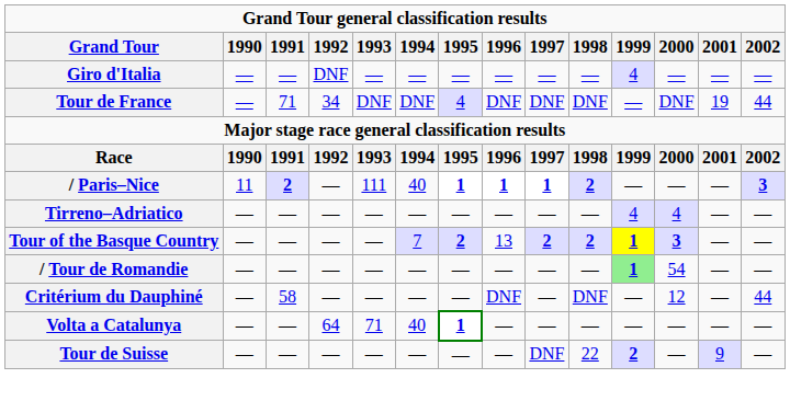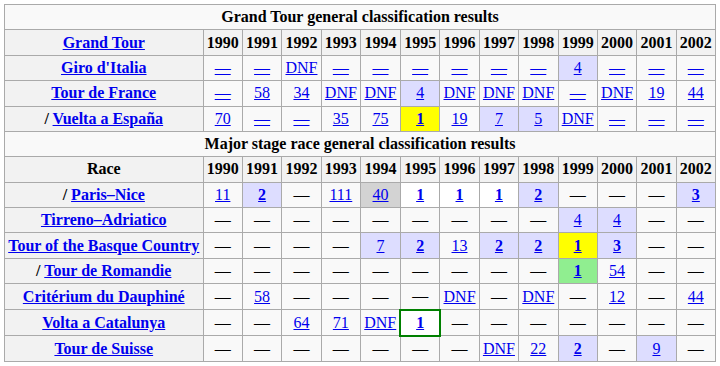 <table class="wikitable plainrowheaders">
 <tr>
 <td colspan=14 align="center"><strong>Grand Tour general classification results</strong></td>
 </tr>
 <tr>
 <th scope="col"><a href='#'>Grand Tour</a></th>
 <th scope="col">1990</th>
 <th scope="col">1991</th>
 <th scope="col">1992</th>
 <th scope="col">1993</th>
 <th scope="col">1994</th>
 <th scope="col">1995</th>
 <th scope="col">1996</th>
 <th scope="col">1997</th>
 <th scope="col">1998</th>
 <th scope="col">1999</th>
 <th scope="col">2000</th>
 <th scope="col">2001</th>
 <th scope="col">2002</th>
 </tr>
 <tr style="text-align:center;">
 <th scope="row"> <a href='#'>Giro d'Italia</a></th>
 <td><a href='#'>—</a></td>
 <td><a href='#'>—</a></td>
 <td><a href='#'>DNF</a></td>
 <td><a href='#'>—</a></td>
 <td><a href='#'>—</a></td>
 <td><a href='#'>—</a></td>
 <td><a href='#'>—</a></td>
 <td><a href='#'>—</a></td>
 <td><a href='#'>—</a></td>
 <td style="background:#ddf;"><a href='#'>4</a></td>
 <td><a href='#'>—</a></td>
 <td><a href='#'>—</a></td>
 <td><a href='#'>—</a></td>
 </tr>
 <tr style="text-align:center;">
 <th scope="row"> <a href='#'>Tour de France</a></th>
 <td><a href='#'>—</a></td>
-<td><a href='#'>71</a></td>
+<td><a href='#'>58</a></td>
 <td><a href='#'>34</a></td>
 <td><a href='#'>DNF</a></td>
 <td><a href='#'>DNF</a></td>
 <td style="background:#ddf;"><a href='#'>4</a></td>
 <td><a href='#'>DNF</a></td>
 <td><a href='#'>DNF</a></td>
 <td><a href='#'>DNF</a></td>
 <td><a href='#'>—</a></td>
 <td><a href='#'>DNF</a></td>
 <td><a href='#'>19</a></td>
 <td><a href='#'>44</a></td>
+</tr>
+<tr style="text-align:center;">
+<th scope="row">/ <a href='#'>Vuelta a España</a></th>
+<td><a href='#'>70</a></td>
+<td><a href='#'>—</a></td>
+<td><a href='#'>—</a></td>
+<td><a href='#'>35</a></td>
+<td><a href='#'>75</a></td>
+<td style="background:yellow;"><a href='#'><strong>1</strong></a></td>
+<td><a href='#'>19</a></td>
+<td style="background:#ddf;"><a href='#'>7</a></td>
+<td style="background:#ddf;"><a href='#'>5</a></td>
+<td><a href='#'>DNF</a></td>
+<td><a href='#'>—</a></td>
+<td><a href='#'>—</a></td>
+<td><a href='#'>—</a></td>
 </tr>
 <tr>
 <td colspan=14 align="center"><strong>Major stage race general classification results</strong></td>
 </tr>
 <tr>
 <th>Race</th>
 <th scope="col">1990</th>
 <th scope="col">1991</th>
 <th scope="col">1992</th>
 <th scope="col">1993</th>
 <th scope="col">1994</th>
 <th scope="col">1995</th>
 <th scope="col">1996</th>
 <th scope="col">1997</th>
 <th scope="col">1998</th>
 <th scope="col">1999</th>
 <th scope="col">2000</th>
 <th scope="col">2001</th>
 <th scope="col">2002</th>
 </tr>
 <tr style="text-align:center;">
 <th scope="row">/ <a href='#'>Paris–Nice</a></th>
 <td><a href='#'>11</a></td>
 <td style="background:#ddf;"><a href='#'><strong>2</strong></a></td>
 <td>—</td>
 <td><a href='#'>111</a></td>
-<td><a href='#'>40</a></td>
+<td style="background: lightgrey;"><a href='#'>40</a></td>
 <td style="background:white;"><a href='#'><strong>1</strong></a></td>
 <td style="background:white;"><a href='#'><strong>1</strong></a></td>
 <td style="background:white;"><a href='#'><strong>1</strong></a></td>
 <td style="background:#ddf;"><a href='#'><strong>2</strong></a></td>
 <td>—</td>
 <td>—</td>
 <td>—</td>
 <td style="background:#ddf;"><a href='#'><strong>3</strong></a></td>
 </tr>
 <tr style="text-align:center;">
 <th scope="row"> <a href='#'>Tirreno–Adriatico</a></th>
 <td>—</td>
 <td>—</td>
 <td>—</td>
 <td>—</td>
 <td>—</td>
 <td>—</td>
 <td>—</td>
 <td>—</td>
 <td>—</td>
 <td style="background:#ddf;"><a href='#'>4</a></td>
 <td style="background:#ddf;"><a href='#'>4</a></td>
 <td>—</td>
 <td>—</td>
 </tr>
 <tr style="text-align:center;">
 <th scope="row"> <a href='#'>Tour of the Basque Country</a></th>
 <td>—</td>
 <td>—</td>
 <td>—</td>
 <td>—</td>
 <td style="background:#ddf;"><a href='#'>7</a></td>
 <td style="background:#ddf;"><a href='#'><strong>2</strong></a></td>
 <td><a href='#'>13</a></td>
 <td style="background:#ddf;"><a href='#'><strong>2</strong></a></td>
 <td style="background:#ddf;"><a href='#'><strong>2</strong></a></td>
 <td style="background:yellow;"><a href='#'><strong>1</strong></a></td>
 <td style="background:#ddf;"><a href='#'><strong>3</strong></a></td>
 <td>—</td>
 <td>—</td>
 </tr>
 <tr style="text-align:center;">
 <th scope="row">/ <a href='#'>Tour de Romandie</a></th>
 <td>—</td>
 <td>—</td>
 <td>—</td>
 <td>—</td>
 <td>—</td>
 <td>—</td>
 <td>—</td>
 <td>—</td>
 <td>—</td>
 <td style="background:lightgreen;"><a href='#'><strong>1</strong></a></td>
 <td><a href='#'>54</a></td>
 <td>—</td>
 <td>—</td>
 </tr>
 <tr style="text-align:center;">
 <th scope="row"> <a href='#'>Critérium du Dauphiné</a></th>
 <td>—</td>
 <td><a href='#'>58</a></td>
 <td>—</td>
 <td>—</td>
 <td>—</td>
 <td>—</td>
 <td><a href='#'>DNF</a></td>
 <td>—</td>
 <td><a href='#'>DNF</a></td>
 <td>—</td>
 <td><a href='#'>12</a></td>
 <td>—</td>
 <td><a href='#'>44</a></td>
 </tr>
 <tr style="text-align:center;">
 <th scope="row"> <a href='#'>Volta a Catalunya</a></th>
 <td>—</td>
 <td>—</td>
 <td><a href='#'>64</a></td>
 <td><a href='#'>71</a></td>
-<td><a href='#'>40</a></td>
+<td><a href='#'>DNF</a></td>
 <td style="background:white; border:2px solid green;"><a href='#'><strong>1</strong></a></td>
 <td>—</td>
 <td>—</td>
 <td>—</td>
 <td>—</td>
 <td>—</td>
 <td>—</td>
 <td>—</td>
 </tr>
 <tr style="text-align:center;">
 <th scope="row"> <a href='#'>Tour de Suisse</a></th>
 <td>—</td>
 <td>—</td>
 <td>—</td>
 <td>—</td>
 <td>—</td>
 <td>—</td>
 <td>—</td>
 <td><a href='#'>DNF</a></td>
 <td><a href='#'>22</a></td>
 <td style="background:#ddf;"><a href='#'><strong>2</strong></a></td>
 <td>—</td>
 <td style="background:#ddf;"><a href='#'>9</a></td>
 <td>—</td>
 </tr>
 </table>
